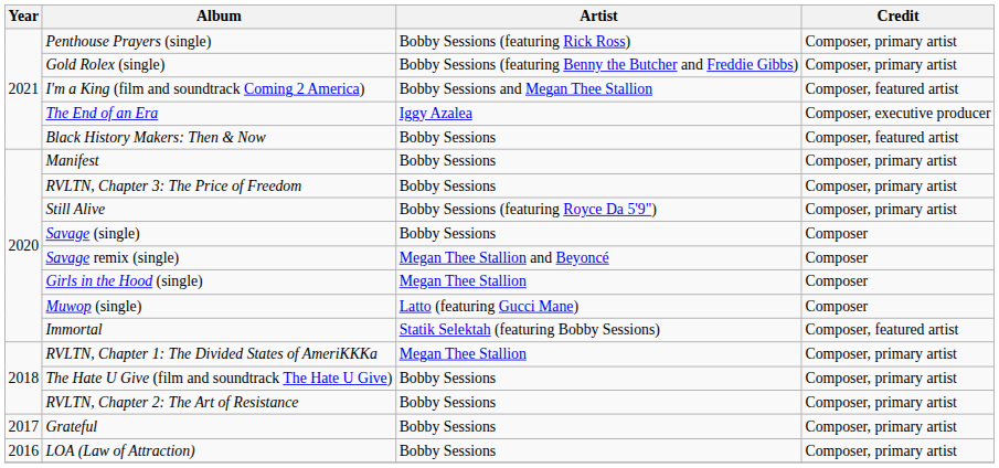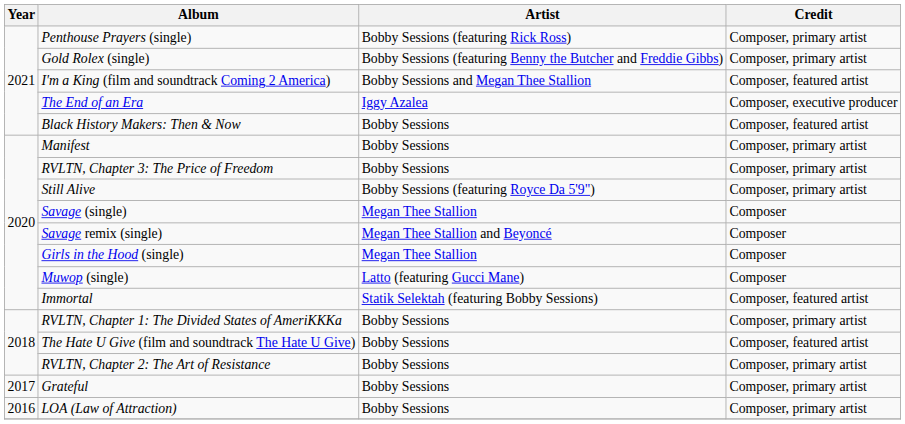 <table class="wikitable">
 <tr>
 <th>Year</th>
 <th>Album</th>
 <th>Artist</th>
 <th>Credit</th>
 </tr>
 <tr>
 <td rowspan="5">2021</td>
 <td><em>Penthouse Prayers</em> (single)</td>
 <td>Bobby Sessions (featuring <a href='#'>Rick Ross</a>)</td>
 <td>Composer, primary artist</td>
 </tr>
 <tr>
 <td><em>Gold Rolex</em> (single)</td>
 <td>Bobby Sessions (featuring <a href='#'>Benny the Butcher</a> and <a href='#'>Freddie Gibbs</a>)</td>
 <td>Composer, primary artist</td>
 </tr>
 <tr>
 <td><em>I'm a King</em> (film and soundtrack <a href='#'>Coming 2 America</a>)</td>
 <td>Bobby Sessions and <a href='#'>Megan Thee Stallion</a></td>
 <td>Composer, featured artist</td>
 </tr>
 <tr>
 <td><em><a href='#'>The End of an Era</a></em></td>
 <td><a href='#'>Iggy Azalea</a></td>
 <td>Composer, executive producer</td>
 </tr>
 <tr>
 <td><em>Black History Makers: Then & Now</em></td>
 <td>Bobby Sessions</td>
 <td>Composer, featured artist</td>
 </tr>
 <tr>
 <td rowspan="8">2020</td>
 <td><em>Manifest</em></td>
 <td>Bobby Sessions</td>
 <td>Composer, primary artist</td>
 </tr>
 <tr>
 <td><em>RVLTN, Chapter 3: The Price of Freedom</em></td>
 <td>Bobby Sessions</td>
 <td>Composer, primary artist</td>
 </tr>
 <tr>
 <td><em>Still Alive</em></td>
 <td>Bobby Sessions (featuring <a href='#'>Royce Da 5'9"</a>)</td>
 <td>Composer, primary artist</td>
 </tr>
 <tr>
 <td><em><a href='#'>Savage</a></em> (single)</td>
-<td>Bobby Sessions</td>
+<td><a href='#'>Megan Thee Stallion</a></td>
 <td>Composer</td>
 </tr>
 <tr>
 <td><em><a href='#'>Savage</a></em> remix (single)</td>
 <td><a href='#'>Megan Thee Stallion</a> and <a href='#'>Beyoncé</a></td>
 <td>Composer</td>
 </tr>
 <tr>
 <td><em><a href='#'>Girls in the Hood</a></em> (single)</td>
 <td><a href='#'>Megan Thee Stallion</a></td>
 <td>Composer</td>
 </tr>
 <tr>
 <td><em><a href='#'>Muwop</a></em> (single)</td>
 <td><a href='#'>Latto</a> (featuring <a href='#'>Gucci Mane</a>)</td>
 <td>Composer</td>
 </tr>
 <tr>
 <td><em>Immortal</em></td>
 <td><a href='#'>Statik Selektah</a> (featuring Bobby Sessions)</td>
 <td>Composer, featured artist</td>
 </tr>
 <tr>
 <td rowspan="3">2018</td>
 <td><em>RVLTN, Chapter 1: The Divided States of AmeriKKKa</em></td>
-<td><a href='#'>Megan Thee Stallion</a></td>
+<td>Bobby Sessions</td>
 <td>Composer, primary artist</td>
 </tr>
 <tr>
 <td><em>The Hate U Give</em> (film and soundtrack <a href='#'>The Hate U Give</a>)</td>
 <td>Bobby Sessions</td>
-<td>Composer, primary artist</td>
+<td>Composer, featured artist</td>
 </tr>
 <tr>
 <td><em>RVLTN, Chapter 2: The Art of Resistance</em></td>
 <td>Bobby Sessions</td>
 <td>Composer, primary artist</td>
 </tr>
 <tr>
 <td>2017</td>
 <td><em>Grateful</em></td>
 <td>Bobby Sessions</td>
 <td>Composer, primary artist</td>
 </tr>
 <tr>
 <td>2016</td>
 <td><em>LOA (Law of Attraction)</em></td>
 <td>Bobby Sessions</td>
 <td>Composer, primary artist</td>
 </tr>
 <tr>
 </tr>
 </table>
